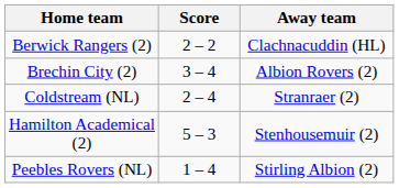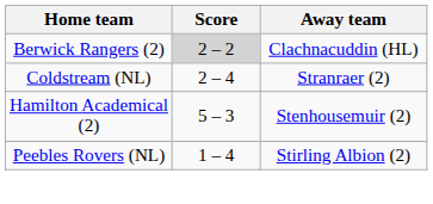 <table class="wikitable" style="text-align: center">
 <tr>
 <th width=140>Home team</th>
 <th width=70>Score</th>
 <th width=140>Away team</th>
 </tr>
 <tr>
 <td><a href='#'>Berwick Rangers</a> (2)</td>
-<td>2 – 2</td>
+<td style="background: lightgrey;">2 – 2</td>
 <td><a href='#'>Clachnacuddin</a> (HL)</td>
-</tr>
-<tr>
-<td><a href='#'>Brechin City</a> (2)</td>
-<td>3 – 4</td>
-<td><a href='#'>Albion Rovers</a> (2)</td>
 </tr>
 <tr>
 <td><a href='#'>Coldstream</a> (NL)</td>
 <td>2 – 4</td>
 <td><a href='#'>Stranraer</a> (2)</td>
 </tr>
 <tr>
 <td><a href='#'>Hamilton Academical</a> (2)</td>
 <td>5 – 3</td>
 <td><a href='#'>Stenhousemuir</a> (2)</td>
 </tr>
 <tr>
 <td><a href='#'>Peebles Rovers</a> (NL)</td>
 <td>1 – 4</td>
 <td><a href='#'>Stirling Albion</a> (2)</td>
 </tr>
 </table>
